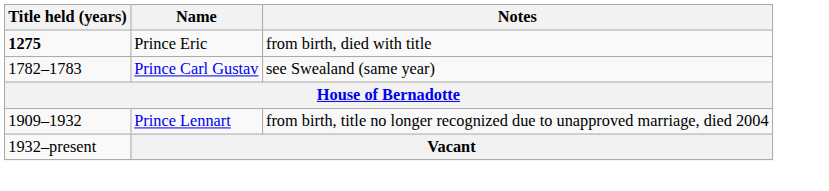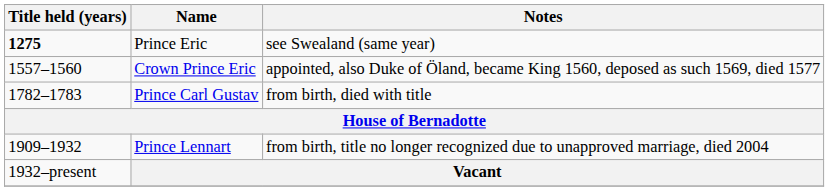 <table class="wikitable">
 <tr>
 <th><strong>Title held (years)</strong></th>
 <th><strong>Name</strong></th>
 <th><strong>Notes</strong></th>
 </tr>
 <tr>
 <td><strong>1275</strong></td>
 <td>Prince Eric</td>
-<td>from birth, died with title</td>
+<td>see Swealand (same year)</td>
+</tr>
+<tr>
+<td>1557–1560</td>
+<td><a href='#'>Crown Prince Eric</a></td>
+<td>appointed, also Duke of Öland, became King 1560, deposed as such 1569, died 1577</td>
 </tr>
 <tr>
 <td>1782–1783</td>
 <td><a href='#'>Prince Carl Gustav</a></td>
-<td>see Swealand (same year)</td>
+<td>from birth, died with title</td>
 </tr>
 <tr>
 <th colspan=3><a href='#'>House of Bernadotte</a></th>
 </tr>
 <tr>
 <td>1909–1932</td>
 <td><a href='#'>Prince Lennart</a></td>
 <td>from birth, title no longer recognized due to unapproved marriage, died 2004</td>
 </tr>
 <tr>
 <td>1932–present</td>
 <th colspan=2>Vacant</th>
 </tr>
 <tr>
 </tr>
 </table>
